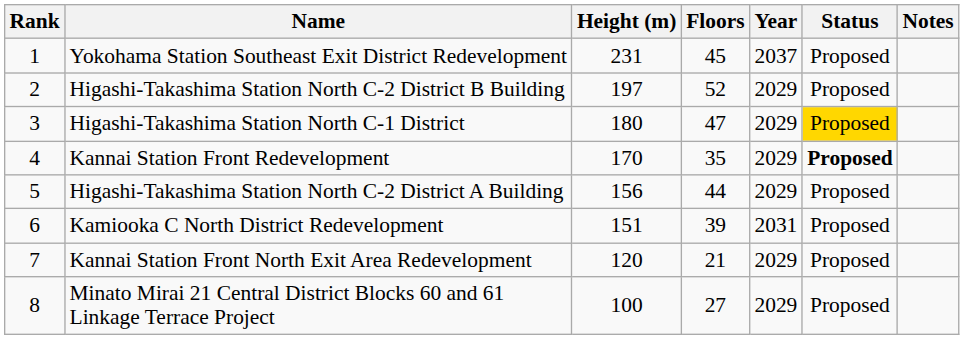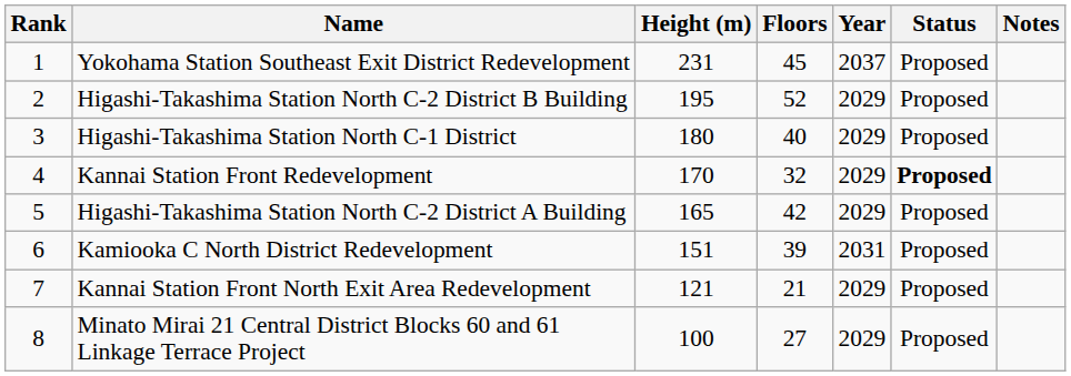 <table class="wikitable sortable">
 <tr>
 <th>Rank</th>
 <th>Name</th>
 <th>Height (m)</th>
 <th>Floors</th>
 <th>Year</th>
 <th>Status</th>
 <th>Notes</th>
 </tr>
 <tr>
 <td style="text-align:center;">1</td>
 <td>Yokohama Station Southeast Exit District Redevelopment</td>
 <td style="text-align:center;">231</td>
 <td style="text-align:center;">45</td>
 <td style="text-align:center;">2037</td>
 <td style="text-align:center;">Proposed</td>
 <td></td>
 </tr>
 <tr>
 <td style="text-align:center;">2</td>
 <td>Higashi-Takashima Station North C-2 District B Building</td>
-<td style="text-align:center;">197</td>
+<td style="text-align:center;">195</td>
 <td style="text-align:center;">52</td>
 <td style="text-align:center;">2029</td>
 <td style="text-align:center;">Proposed</td>
 <td></td>
 </tr>
 <tr>
 <td style="text-align:center;">3</td>
 <td>Higashi-Takashima Station North C-1 District</td>
 <td style="text-align:center;">180</td>
-<td style="text-align:center;">47</td>
+<td style="text-align:center;">40</td>
 <td style="text-align:center;">2029</td>
-<td style="background: gold; text-align:center;">Proposed</td>
+<td style="text-align:center;">Proposed</td>
 <td></td>
 </tr>
 <tr>
 <td style="text-align:center;">4</td>
 <td>Kannai Station Front Redevelopment</td>
 <td style="text-align:center;">170</td>
-<td style="text-align:center;">35</td>
+<td style="text-align:center;">32</td>
 <td style="text-align:center;">2029</td>
 <td style="text-align:center;"><strong>Proposed</strong></td>
 <td></td>
 </tr>
 <tr>
 <td style="text-align:center;">5</td>
 <td>Higashi-Takashima Station North C-2 District A Building</td>
-<td style="text-align:center;">156</td>
-<td style="text-align:center;">44</td>
+<td style="text-align:center;">165</td>
+<td style="text-align:center;">42</td>
 <td style="text-align:center;">2029</td>
 <td style="text-align:center;">Proposed</td>
 <td></td>
 </tr>
 <tr>
 <td style="text-align:center;">6</td>
 <td>Kamiooka C North District Redevelopment</td>
 <td style="text-align:center;">151</td>
 <td style="text-align:center;">39</td>
 <td style="text-align:center;">2031</td>
 <td style="text-align:center;">Proposed</td>
 <td></td>
 </tr>
 <tr>
 <td style="text-align:center;">7</td>
 <td>Kannai Station Front North Exit Area Redevelopment</td>
-<td style="text-align:center;">120</td>
+<td style="text-align:center;">121</td>
 <td style="text-align:center;">21</td>
 <td style="text-align:center;">2029</td>
 <td style="text-align:center;">Proposed</td>
 <td></td>
 </tr>
 <tr>
 <td style="text-align:center;">8</td>
 <td>Minato Mirai 21 Central District Blocks 60 and 61<br>Linkage Terrace Project</td>
 <td style="text-align:center;">100</td>
 <td style="text-align:center;">27</td>
 <td style="text-align:center;">2029</td>
 <td style="text-align:center;">Proposed</td>
 <td></td>
 </tr>
 </table>
